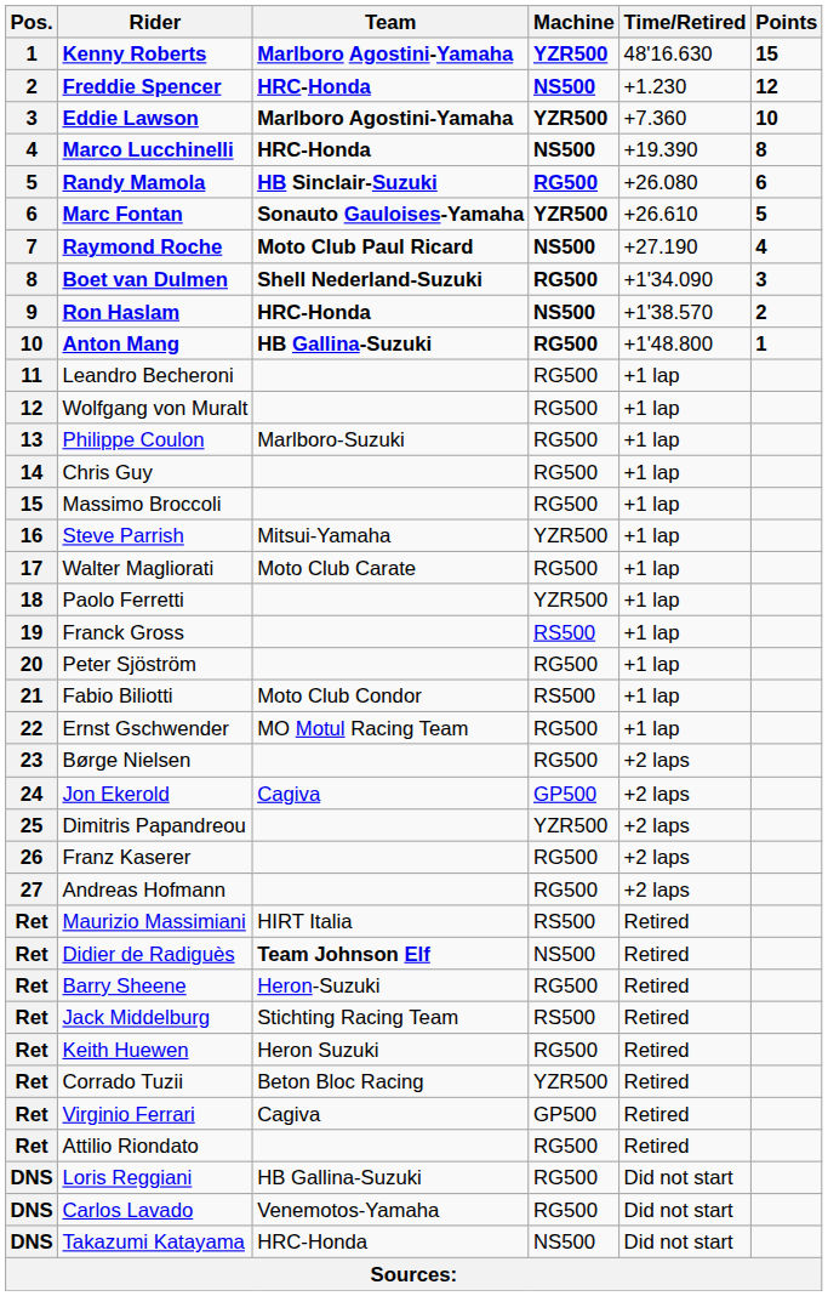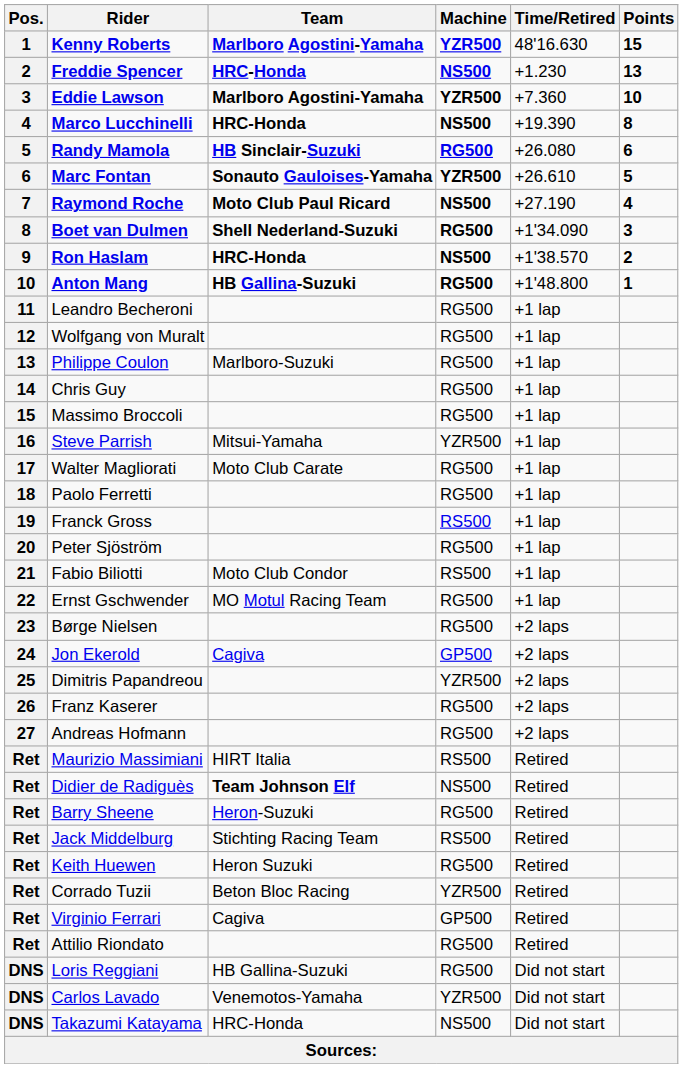 <table class="wikitable" style="font-size: 95%;">
 <tr>
 <th>Pos.</th>
 <th>Rider</th>
 <th>Team</th>
 <th>Machine</th>
 <th>Time/Retired</th>
 <th>Points</th>
 </tr>
 <tr>
 <th>1</th>
 <td> <strong><a href='#'>Kenny Roberts</a></strong></td>
 <td><strong><a href='#'>Marlboro</a> <a href='#'>Agostini</a>-<a href='#'>Yamaha</a></strong></td>
 <td><strong><a href='#'>YZR500</a></strong></td>
 <td>48'16.630</td>
 <td><strong>15</strong></td>
 </tr>
 <tr>
 <th>2</th>
 <td> <strong><a href='#'>Freddie Spencer</a></strong></td>
 <td><strong><a href='#'>HRC</a>-<a href='#'>Honda</a></strong></td>
 <td><strong><a href='#'>NS500</a></strong></td>
 <td>+1.230</td>
-<td><strong>12</strong></td>
+<td><strong>13</strong></td>
 </tr>
 <tr>
 <th>3</th>
 <td> <strong><a href='#'>Eddie Lawson</a></strong></td>
 <td><strong>Marlboro Agostini-Yamaha</strong></td>
 <td><strong>YZR500</strong></td>
 <td>+7.360</td>
 <td><strong>10</strong></td>
 </tr>
 <tr>
 <th>4</th>
 <td> <strong><a href='#'>Marco Lucchinelli</a></strong></td>
 <td><strong>HRC-Honda</strong></td>
 <td><strong>NS500</strong></td>
 <td>+19.390</td>
 <td><strong>8</strong></td>
 </tr>
 <tr>
 <th>5</th>
 <td> <strong><a href='#'>Randy Mamola</a></strong></td>
 <td><strong><a href='#'>HB</a> Sinclair-<a href='#'>Suzuki</a></strong></td>
 <td><strong><a href='#'>RG500</a></strong></td>
 <td>+26.080</td>
 <td><strong>6</strong></td>
 </tr>
 <tr>
 <th>6</th>
 <td> <strong><a href='#'>Marc Fontan</a></strong></td>
 <td><strong>Sonauto <a href='#'>Gauloises</a>-Yamaha</strong></td>
 <td><strong>YZR500</strong></td>
 <td>+26.610</td>
 <td><strong>5</strong></td>
 </tr>
 <tr>
 <th>7</th>
 <td> <strong><a href='#'>Raymond Roche</a></strong></td>
 <td><strong>Moto Club Paul Ricard</strong></td>
 <td><strong>NS500</strong></td>
 <td>+27.190</td>
 <td><strong>4</strong></td>
 </tr>
 <tr>
 <th>8</th>
 <td> <strong><a href='#'>Boet van Dulmen</a></strong></td>
 <td><strong>Shell Nederland-Suzuki</strong></td>
 <td><strong>RG500</strong></td>
 <td>+1'34.090</td>
 <td><strong>3</strong></td>
 </tr>
 <tr>
 <th>9</th>
 <td> <strong><a href='#'>Ron Haslam</a></strong></td>
 <td><strong>HRC-Honda</strong></td>
 <td><strong>NS500</strong></td>
 <td>+1'38.570</td>
 <td><strong>2</strong></td>
 </tr>
 <tr>
 <th>10</th>
 <td> <strong><a href='#'>Anton Mang</a></strong></td>
 <td><strong>HB <a href='#'>Gallina</a>-Suzuki</strong></td>
 <td><strong>RG500</strong></td>
 <td>+1'48.800</td>
 <td><strong>1</strong></td>
 </tr>
 <tr>
 <th>11</th>
 <td> Leandro Becheroni</td>
 <td></td>
 <td>RG500</td>
 <td>+1 lap</td>
 <td></td>
 </tr>
 <tr>
 <th>12</th>
 <td> Wolfgang von Muralt</td>
 <td></td>
 <td>RG500</td>
 <td>+1 lap</td>
 <td></td>
 </tr>
 <tr>
 <th>13</th>
 <td> <a href='#'>Philippe Coulon</a></td>
 <td>Marlboro-Suzuki</td>
 <td>RG500</td>
 <td>+1 lap</td>
 <td></td>
 </tr>
 <tr>
 <th>14</th>
 <td> Chris Guy</td>
 <td></td>
 <td>RG500</td>
 <td>+1 lap</td>
 <td></td>
 </tr>
 <tr>
 <th>15</th>
 <td> Massimo Broccoli</td>
 <td></td>
 <td>RG500</td>
 <td>+1 lap</td>
 <td></td>
 </tr>
 <tr>
 <th>16</th>
 <td> <a href='#'>Steve Parrish</a></td>
 <td>Mitsui-Yamaha</td>
 <td>YZR500</td>
 <td>+1 lap</td>
 <td></td>
 </tr>
 <tr>
 <th>17</th>
 <td> Walter Magliorati</td>
 <td>Moto Club Carate</td>
 <td>RG500</td>
 <td>+1 lap</td>
 <td></td>
 </tr>
 <tr>
 <th>18</th>
 <td> Paolo Ferretti</td>
 <td></td>
-<td>YZR500</td>
+<td>RG500</td>
 <td>+1 lap</td>
 <td></td>
 </tr>
 <tr>
 <th>19</th>
 <td> Franck Gross</td>
 <td></td>
 <td><a href='#'>RS500</a></td>
 <td>+1 lap</td>
 <td></td>
 </tr>
 <tr>
 <th>20</th>
 <td> Peter Sjöström</td>
 <td></td>
 <td>RG500</td>
 <td>+1 lap</td>
 <td></td>
 </tr>
 <tr>
 <th>21</th>
 <td> Fabio Biliotti</td>
 <td>Moto Club Condor</td>
 <td>RS500</td>
 <td>+1 lap</td>
 <td></td>
 </tr>
 <tr>
 <th>22</th>
 <td> Ernst Gschwender</td>
 <td>MO <a href='#'>Motul</a> Racing Team</td>
 <td>RG500</td>
 <td>+1 lap</td>
 <td></td>
 </tr>
 <tr>
 <th>23</th>
 <td> Børge Nielsen</td>
 <td></td>
 <td>RG500</td>
 <td>+2 laps</td>
 <td></td>
 </tr>
 <tr>
 <th>24</th>
 <td> <a href='#'>Jon Ekerold</a></td>
 <td><a href='#'>Cagiva</a></td>
 <td><a href='#'>GP500</a></td>
 <td>+2 laps</td>
 <td></td>
 </tr>
 <tr>
 <th>25</th>
 <td> Dimitris Papandreou</td>
 <td></td>
 <td>YZR500</td>
 <td>+2 laps</td>
 <td></td>
 </tr>
 <tr>
 <th>26</th>
 <td> Franz Kaserer</td>
 <td></td>
 <td>RG500</td>
 <td>+2 laps</td>
 <td></td>
 </tr>
 <tr>
 <th>27</th>
 <td> Andreas Hofmann</td>
 <td></td>
 <td>RG500</td>
 <td>+2 laps</td>
 <td></td>
 </tr>
 <tr>
 <th>Ret</th>
 <td> <a href='#'>Maurizio Massimiani</a></td>
 <td>HIRT Italia</td>
 <td>RS500</td>
 <td>Retired</td>
 <td></td>
 </tr>
 <tr>
 <th>Ret</th>
 <td> <a href='#'>Didier de Radiguès</a></td>
 <td><strong>Team Johnson <a href='#'>Elf</a></strong></td>
 <td>NS500</td>
 <td>Retired</td>
 <td></td>
 </tr>
 <tr>
 <th>Ret</th>
 <td> <a href='#'>Barry Sheene</a></td>
 <td><a href='#'>Heron</a>-Suzuki</td>
 <td>RG500</td>
 <td>Retired</td>
 <td></td>
 </tr>
 <tr>
 <th>Ret</th>
 <td> <a href='#'>Jack Middelburg</a></td>
 <td>Stichting Racing Team</td>
 <td>RS500</td>
 <td>Retired</td>
 <td></td>
 </tr>
 <tr>
 <th>Ret</th>
 <td> <a href='#'>Keith Huewen</a></td>
 <td>Heron Suzuki</td>
 <td>RG500</td>
 <td>Retired</td>
 <td></td>
 </tr>
 <tr>
 <th>Ret</th>
 <td> Corrado Tuzii</td>
 <td>Beton Bloc Racing</td>
 <td>YZR500</td>
 <td>Retired</td>
 <td></td>
 </tr>
 <tr>
 <th>Ret</th>
 <td> <a href='#'>Virginio Ferrari</a></td>
 <td>Cagiva</td>
 <td>GP500</td>
 <td>Retired</td>
 <td></td>
 </tr>
 <tr>
 <th>Ret</th>
 <td> Attilio Riondato</td>
 <td></td>
 <td>RG500</td>
 <td>Retired</td>
 <td></td>
 </tr>
 <tr>
 <th>DNS</th>
 <td> <a href='#'>Loris Reggiani</a></td>
 <td>HB Gallina-Suzuki</td>
 <td>RG500</td>
 <td>Did not start</td>
 <td></td>
 </tr>
 <tr>
 <th>DNS</th>
 <td> <a href='#'>Carlos Lavado</a></td>
 <td>Venemotos-Yamaha</td>
-<td>RG500</td>
+<td>YZR500</td>
 <td>Did not start</td>
 <td></td>
 </tr>
 <tr>
 <th>DNS</th>
 <td> <a href='#'>Takazumi Katayama</a></td>
 <td>HRC-Honda</td>
 <td>NS500</td>
 <td>Did not start</td>
 <td></td>
 </tr>
 <tr>
 <th colspan=8>Sources:</th>
 </tr>
 </table>
